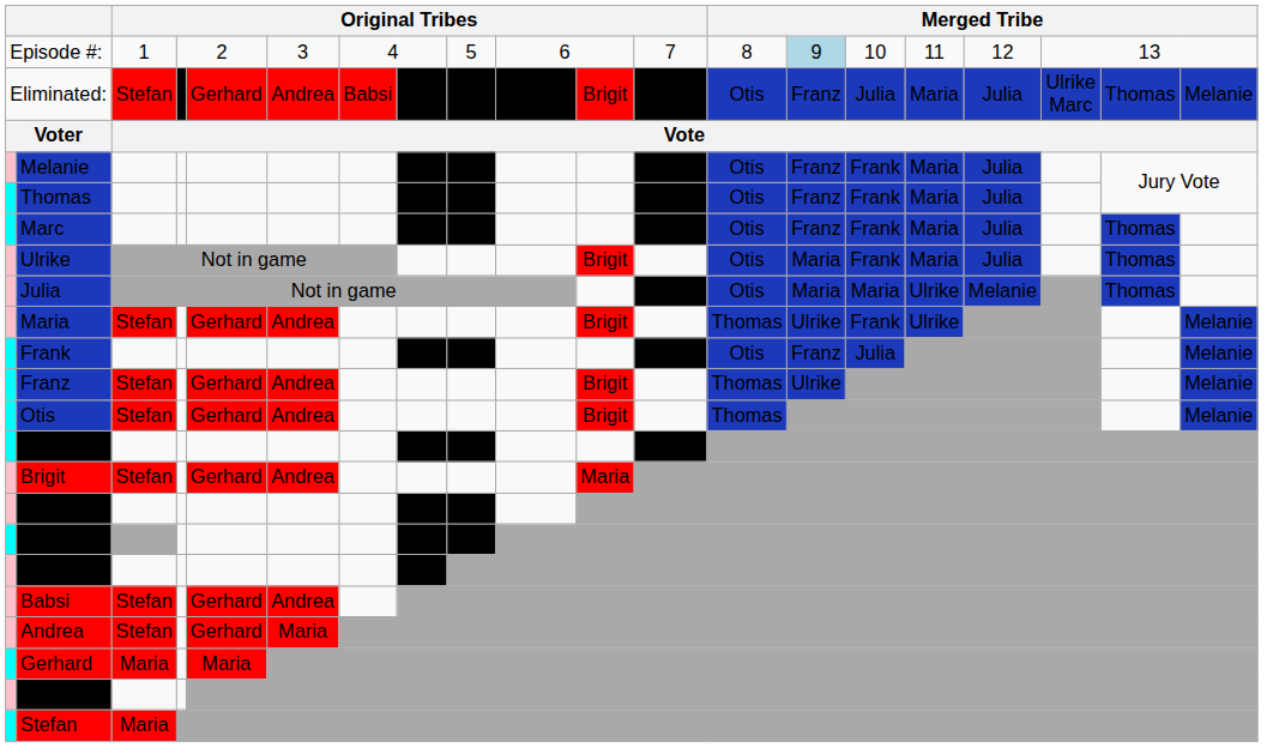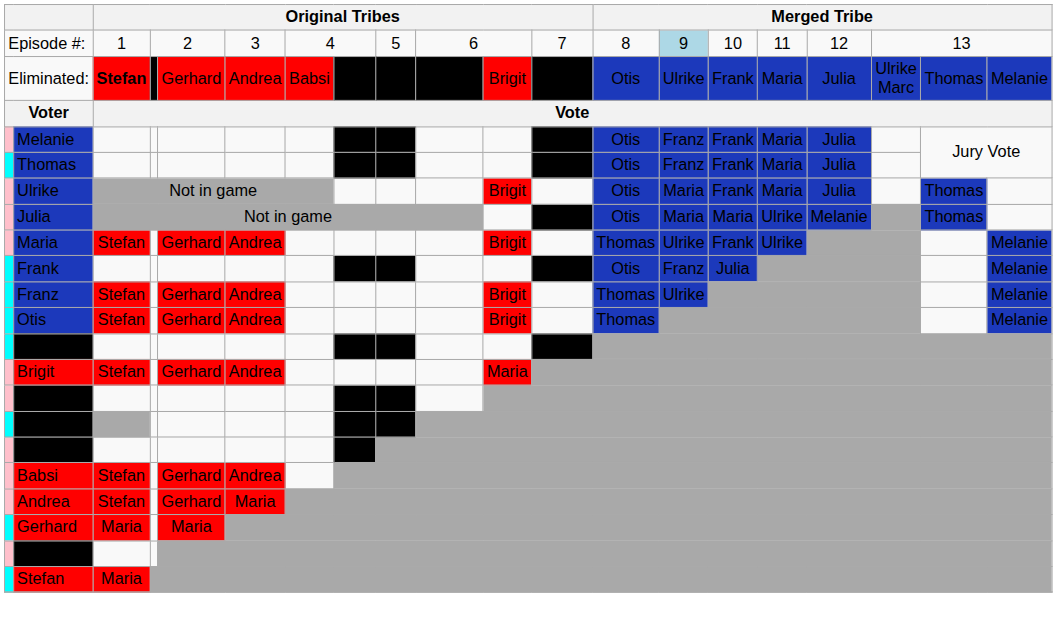 <table class="wikitable" style="text-align:center">
 <tr>
 <th colspan=2></th>
 <th colspan=10>Original Tribes</th>
 <th colspan=8>Merged Tribe</th>
 </tr>
 <tr>
 <td colspan=2 align="left">Episode #:</td>
 <td>1</td>
 <td colspan=2>2</td>
 <td>3</td>
 <td colspan=2>4</td>
 <td>5</td>
 <td colspan=2>6</td>
 <td>7</td>
 <td>8</td>
 <td style="background: lightblue;">9</td>
 <td>10</td>
 <td>11</td>
 <td>12</td>
 <td colspan=3>13</td>
 </tr>
 <tr>
 <td colspan=2 align="left">Eliminated:</td>
-<td bgcolor="red">Stefan<br></td>
+<td bgcolor="red"><strong>Stefan<br></strong></td>
 <td bgcolor="black"><span><br></span></td>
 <td bgcolor="red">Gerhard<br></td>
 <td bgcolor="red">Andrea<br></td>
 <td bgcolor="red">Babsi<br></td>
 <td bgcolor="black"><span>Nico</span></td>
 <td bgcolor="black"><span>Nico<br></span><span></span></td>
 <td bgcolor="black"><span>Lorraine<br></span></td>
 <td bgcolor="red">Brigit<br></td>
 <td bgcolor="black"><span>Marcus<br></span></td>
 <td bgcolor="#1C39BB"><span>Otis<br></span></td>
-<td bgcolor="#1C39BB"><span>Franz<br></span></td>
-<td bgcolor="#1C39BB"><span>Julia</span></td>
+<td bgcolor="#1C39BB"><span>Ulrike</span></td>
+<td bgcolor="#1C39BB"><span>Frank<br></span></td>
 <td bgcolor="#1C39BB"><span>Maria<br></span></td>
 <td bgcolor="#1C39BB"><span>Julia<br></span></td>
 <td bgcolor="#1C39BB"><span>Ulrike<br>Marc<br></span></td>
 <td bgcolor="#1C39BB"><span>Thomas<br></span></td>
 <td bgcolor="#1C39BB"><span>Melanie<br></span></td>
 </tr>
 <tr>
 <th colspan=2>Voter</th>
 <th colspan=18>Vote</th>
 </tr>
 <tr>
 <td style="background:pink"></td>
 <td align="left" bgcolor="1C39BB"><span>Melanie</span></td>
 <td></td>
 <td></td>
 <td></td>
 <td></td>
 <td></td>
 <td bgcolor="black"><span>Nico</span></td>
 <td bgcolor="black"></td>
 <td></td>
 <td></td>
 <td bgcolor="black"><span>Marcus</span></td>
 <td bgcolor="#1C39BB"><span>Otis</span></td>
 <td bgcolor="#1C39BB"><span>Franz</span></td>
 <td bgcolor="#1C39BB"><span>Frank</span></td>
 <td bgcolor="#1C39BB"><span>Maria</span></td>
 <td bgcolor="#1C39BB"><span>Julia</span></td>
 <td></td>
 <td colspan=2 rowspan=2>Jury Vote</td>
 </tr>
 <tr>
 <td style="background:cyan"></td>
 <td align="left" bgcolor="1C39BB"><span>Thomas</span></td>
 <td></td>
 <td></td>
 <td></td>
 <td></td>
 <td></td>
 <td bgcolor="black"><span>Gabi</span></td>
 <td bgcolor="black"></td>
 <td></td>
 <td></td>
 <td bgcolor="black"><span>Marcus</span></td>
 <td bgcolor="#1C39BB"><span>Otis</span></td>
 <td bgcolor="#1C39BB"><span>Franz</span></td>
 <td bgcolor="#1C39BB"><span>Frank</span></td>
 <td bgcolor="#1C39BB"><span>Maria</span></td>
 <td bgcolor="#1C39BB"><span>Julia</span></td>
-<td></td>
-</tr>
-<tr>
-<td style="background:cyan"></td>
-<td align="left" bgcolor="1C39BB"><span>Marc</span></td>
-<td></td>
-<td></td>
-<td></td>
-<td></td>
-<td></td>
-<td bgcolor="black"><span>Gabi</span></td>
-<td bgcolor="black"></td>
-<td></td>
-<td></td>
-<td bgcolor="black"><span>Marcus</span></td>
-<td bgcolor="#1C39BB"><span>Otis</span></td>
-<td bgcolor="#1C39BB"><span>Franz</span></td>
-<td bgcolor="#1C39BB"><span>Frank</span></td>
-<td bgcolor="#1C39BB"><span>Maria</span></td>
-<td bgcolor="#1C39BB"><span>Julia</span></td>
-<td></td>
-<td bgcolor="#1C39BB"><span>Thomas</span></td>
 <td></td>
 </tr>
 <tr>
 <td style="background:pink"></td>
 <td align="left" bgcolor="#1C39BB"><span>Ulrike</span></td>
 <td bgcolor="darkgray" colspan=5>Not in game</td>
 <td></td>
 <td></td>
 <td></td>
 <td bgcolor="red">Brigit</td>
 <td></td>
 <td bgcolor="#1C39BB"><span>Otis</span></td>
 <td bgcolor="#1C39BB"><span>Maria</span></td>
 <td bgcolor="#1C39BB"><span>Frank</span></td>
 <td bgcolor="#1C39BB"><span>Maria</span></td>
 <td bgcolor="#1C39BB"><span>Julia</span></td>
 <td></td>
 <td bgcolor="#1C39BB"><span>Thomas</span></td>
 <td></td>
 </tr>
 <tr>
 <td style="background:pink"></td>
 <td align="left" bgcolor="#1C39BB"><span>Julia</span></td>
 <td bgcolor="darkgray" colspan=8>Not in game</td>
 <td></td>
 <td bgcolor="black"><span>Marcus</span></td>
 <td bgcolor="#1C39BB"><span>Otis</span></td>
 <td bgcolor="#1C39BB"><span>Maria</span></td>
 <td bgcolor="#1C39BB"><span>Maria</span></td>
 <td bgcolor="#1C39BB"><span>Ulrike</span></td>
 <td bgcolor="#1C39BB"><span>Melanie</span></td>
 <td bgcolor="darkgray" colspan=1></td>
 <td bgcolor="#1C39BB"><span>Thomas</span></td>
 <td></td>
 </tr>
 <tr>
 <td style="background:pink"></td>
 <td align="left" bgcolor="#1C39BB"><span>Maria</span></td>
 <td bgcolor="red">Stefan</td>
 <td></td>
 <td bgcolor="red">Gerhard</td>
 <td bgcolor="red">Andrea</td>
 <td></td>
 <td></td>
 <td></td>
 <td></td>
 <td bgcolor="red">Brigit</td>
 <td></td>
 <td bgcolor="#1C39BB"><span>Thomas</span></td>
 <td bgcolor="#1C39BB"><span>Ulrike</span></td>
 <td bgcolor="#1C39BB"><span>Frank</span></td>
 <td bgcolor="#1C39BB"><span>Ulrike</span></td>
 <td bgcolor="darkgray" colspan=2></td>
 <td></td>
 <td bgcolor="#1C39BB"><span>Melanie</span></td>
 </tr>
 <tr>
 <td style="background:cyan"></td>
 <td align="left" bgcolor="1C39BB"><span>Frank</span></td>
 <td></td>
 <td></td>
 <td></td>
 <td></td>
 <td></td>
 <td bgcolor="black"><span>Gabi</span></td>
 <td bgcolor="black"></td>
 <td></td>
 <td></td>
 <td bgcolor="black"><span>Julia</span></td>
 <td bgcolor="#1C39BB"><span>Otis</span></td>
 <td bgcolor="#1C39BB"><span>Franz</span></td>
 <td bgcolor="#1C39BB"><span>Julia</span></td>
 <td bgcolor="darkgray" colspan=3></td>
 <td></td>
 <td bgcolor="#1C39BB"><span>Melanie</span></td>
 </tr>
 <tr>
 <td style="background:cyan"></td>
 <td align="left" bgcolor="#1C39BB"><span>Franz</span></td>
 <td bgcolor="red">Stefan</td>
 <td></td>
 <td bgcolor="red">Gerhard</td>
 <td bgcolor="red">Andrea</td>
 <td></td>
 <td></td>
 <td></td>
 <td></td>
 <td bgcolor="red">Brigit</td>
 <td></td>
 <td bgcolor="#1C39BB"><span>Thomas</span></td>
 <td bgcolor="#1C39BB"><span>Ulrike</span></td>
 <td bgcolor="darkgray" colspan=4></td>
 <td></td>
 <td bgcolor="#1C39BB"><span>Melanie</span></td>
 </tr>
 <tr>
 <td style="background:cyan"></td>
 <td align="left" bgcolor="#1C39BB"><span>Otis</span></td>
 <td bgcolor="red">Stefan</td>
 <td></td>
 <td bgcolor="red">Gerhard</td>
 <td bgcolor="red">Andrea</td>
 <td></td>
 <td></td>
 <td></td>
 <td></td>
 <td bgcolor="red">Brigit</td>
 <td></td>
 <td bgcolor="#1C39BB"><span>Thomas</span></td>
 <td bgcolor="darkgray" colspan=5></td>
 <td></td>
 <td bgcolor="#1C39BB"><span>Melanie</span></td>
 </tr>
 <tr>
 <td style="background:cyan"></td>
 <td align="left" bgcolor="black"><span>Marcus</span></td>
 <td></td>
 <td></td>
 <td></td>
 <td></td>
 <td></td>
 <td bgcolor="black"><span>Gabi</span></td>
 <td bgcolor="black"></td>
 <td></td>
 <td></td>
 <td bgcolor="black"><span>Julia</span></td>
 <td bgcolor="darkgray" colspan=8></td>
 </tr>
 <tr>
 <td style="background:pink"></td>
 <td align="left" bgcolor="red">Brigit</td>
 <td bgcolor="red">Stefan</td>
 <td></td>
 <td bgcolor="red">Gerhard</td>
 <td bgcolor="red">Andrea</td>
 <td></td>
 <td></td>
 <td></td>
 <td></td>
 <td bgcolor="red">Maria</td>
 <td bgcolor="darkgray" colspan=9></td>
 </tr>
 <tr>
 <td style="background:pink"></td>
 <td align="left" bgcolor="black"><span>Lorraine</span></td>
 <td></td>
 <td></td>
 <td></td>
 <td></td>
 <td></td>
 <td bgcolor="black"><span>Nico</span></td>
 <td bgcolor="black"></td>
 <td></td>
 <td bgcolor="darkgray" colspan=10></td>
 </tr>
 <tr>
 <td style="background:cyan"></td>
 <td align="left" bgcolor="black"><span>Nico</span></td>
 <td bgcolor="darkgray"></td>
 <td></td>
 <td></td>
 <td></td>
 <td></td>
 <td bgcolor="black"><span>Gabi</span></td>
 <td bgcolor="black"></td>
 <td bgcolor="darkgray" colspan=11></td>
 </tr>
 <tr>
 <td style="background:pink"></td>
 <td align="left" bgcolor="black"><span>Gabi</span></td>
 <td></td>
 <td></td>
 <td></td>
 <td></td>
 <td></td>
 <td bgcolor="black"><span>Nico</span></td>
 <td bgcolor="darkgray" colspan=12></td>
 </tr>
 <tr>
 <td style="background:pink"></td>
 <td align="left" bgcolor="red">Babsi</td>
 <td bgcolor="red">Stefan</td>
 <td></td>
 <td bgcolor="red">Gerhard</td>
 <td bgcolor="red">Andrea</td>
 <td></td>
 <td bgcolor="darkgray" colspan=13></td>
 </tr>
 <tr>
 <td style="background:pink"></td>
 <td align="left" bgcolor="red">Andrea</td>
 <td bgcolor="red">Stefan</td>
 <td></td>
 <td bgcolor="red">Gerhard</td>
 <td bgcolor="red">Maria</td>
 <td bgcolor="darkgray" colspan=14></td>
 </tr>
 <tr>
 <td style="background:cyan"></td>
 <td align="left" bgcolor="red">Gerhard</td>
 <td bgcolor="red">Maria</td>
 <td></td>
 <td bgcolor="red">Maria</td>
 <td bgcolor="darkgray" colspan=15></td>
 </tr>
 <tr>
 <td style="background:pink"></td>
 <td align="left" bgcolor="black"><span>Claudia</span></td>
 <td></td>
 <td></td>
 <td bgcolor="darkgray" colspan=16></td>
 </tr>
 <tr>
 <td style="background:cyan"></td>
 <td align="left" bgcolor="red">Stefan</td>
 <td bgcolor="red">Maria</td>
 <td bgcolor="darkgray" colspan=17></td>
 </tr>
 <tr>
 </tr>
 </table>
